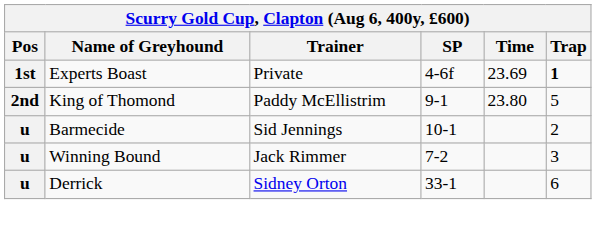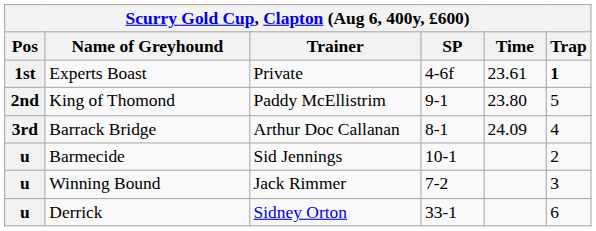 <table class="wikitable">
 <tr>
 <th colspan="6"><a href='#'>Scurry Gold Cup</a>, <a href='#'>Clapton</a> (Aug 6, 400y, £600)</th>
 </tr>
 <tr>
 <th width=30>Pos</th>
 <th width=180>Name of Greyhound</th>
 <th width=150>Trainer</th>
 <th width=50>SP</th>
 <th width=50>Time</th>
 <th width=30>Trap</th>
 </tr>
 <tr>
 <th>1st</th>
 <td>Experts Boast</td>
 <td>Private</td>
 <td>4-6f</td>
-<td>23.69</td>
+<td>23.61</td>
 <td><strong>1</strong></td>
 </tr>
 <tr>
 <th>2nd</th>
 <td>King of Thomond</td>
 <td>Paddy McEllistrim</td>
 <td>9-1</td>
 <td>23.80</td>
 <td>5</td>
+</tr>
+<tr>
+<th>3rd</th>
+<td>Barrack Bridge</td>
+<td>Arthur Doc Callanan</td>
+<td>8-1</td>
+<td>24.09</td>
+<td>4</td>
 </tr>
 <tr>
 <th>u</th>
 <td>Barmecide</td>
 <td>Sid Jennings</td>
 <td>10-1</td>
 <td></td>
 <td>2</td>
 </tr>
 <tr>
 <th>u</th>
 <td>Winning Bound</td>
 <td>Jack Rimmer</td>
 <td>7-2</td>
 <td></td>
 <td>3</td>
 </tr>
 <tr>
 <th>u</th>
 <td>Derrick</td>
 <td><a href='#'>Sidney Orton</a></td>
 <td>33-1</td>
 <td></td>
 <td>6</td>
 </tr>
 </table>
